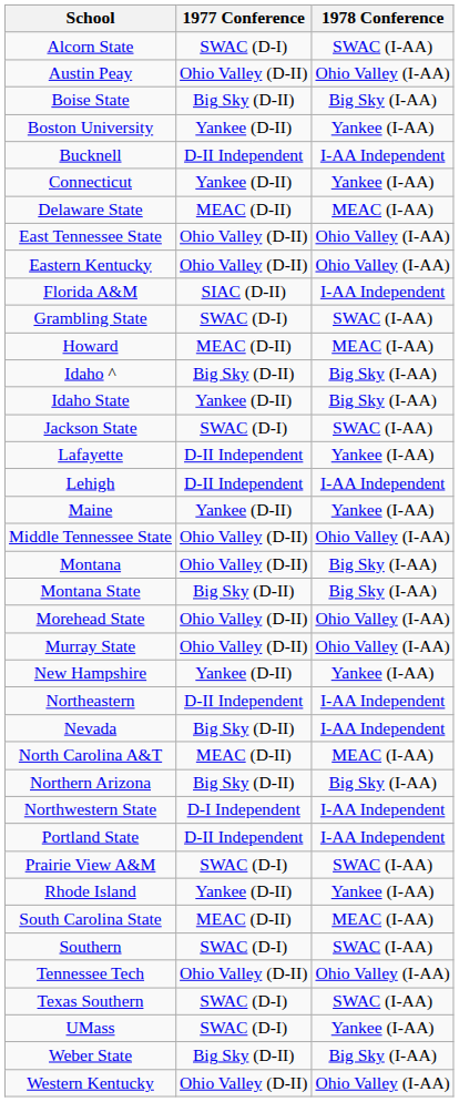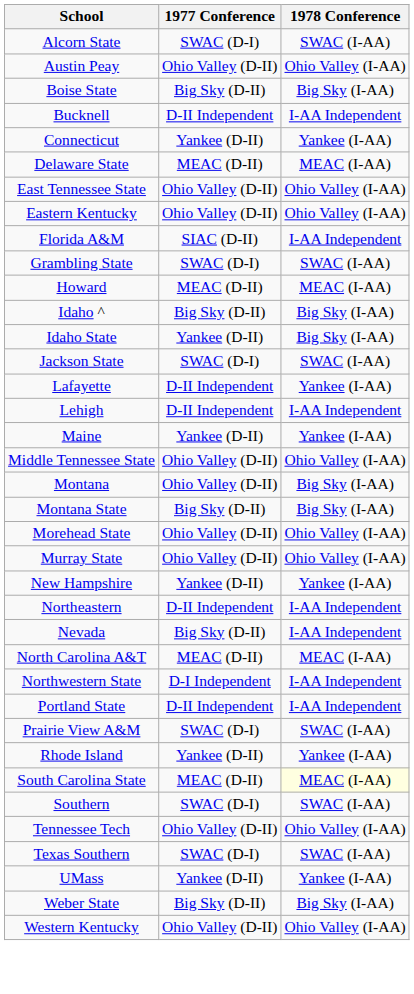 <table class="wikitable sortable">
 <tr>
 <th>School</th>
 <th>1977 Conference</th>
 <th>1978 Conference</th>
 </tr>
 <tr style="text-align:center;">
 <td><a href='#'>Alcorn State</a></td>
 <td><a href='#'>SWAC</a> (D-I)</td>
 <td><a href='#'>SWAC</a> (I-AA)</td>
 </tr>
 <tr style="text-align:center;">
 <td><a href='#'>Austin Peay</a></td>
 <td><a href='#'>Ohio Valley</a> (D-II)</td>
 <td><a href='#'>Ohio Valley</a> (I-AA)</td>
 </tr>
 <tr style="text-align:center;">
 <td><a href='#'>Boise State</a></td>
 <td><a href='#'>Big Sky</a> (D-II)</td>
 <td><a href='#'>Big Sky</a> (I-AA)</td>
-</tr>
-<tr style="text-align:center;">
-<td><a href='#'>Boston University</a></td>
-<td><a href='#'>Yankee</a> (D-II)</td>
-<td><a href='#'>Yankee</a> (I-AA)</td>
 </tr>
 <tr style="text-align:center;">
 <td><a href='#'>Bucknell</a></td>
 <td><a href='#'>D-II Independent</a></td>
 <td><a href='#'>I-AA Independent</a></td>
 </tr>
 <tr style="text-align:center;">
 <td><a href='#'>Connecticut</a></td>
 <td><a href='#'>Yankee</a> (D-II)</td>
 <td><a href='#'>Yankee</a> (I-AA)</td>
 </tr>
 <tr style="text-align:center;">
 <td><a href='#'>Delaware State</a></td>
 <td><a href='#'>MEAC</a> (D-II)</td>
 <td><a href='#'>MEAC</a> (I-AA)</td>
 </tr>
 <tr style="text-align:center;">
 <td><a href='#'>East Tennessee State</a></td>
 <td><a href='#'>Ohio Valley</a> (D-II)</td>
 <td><a href='#'>Ohio Valley</a> (I-AA)</td>
 </tr>
 <tr style="text-align:center;">
 <td><a href='#'>Eastern Kentucky</a></td>
 <td><a href='#'>Ohio Valley</a> (D-II)</td>
 <td><a href='#'>Ohio Valley</a> (I-AA)</td>
 </tr>
 <tr style="text-align:center;">
 <td><a href='#'>Florida A&M</a></td>
 <td><a href='#'>SIAC</a> (D-II)</td>
 <td><a href='#'>I-AA Independent</a></td>
 </tr>
 <tr style="text-align:center;">
 <td><a href='#'>Grambling State</a></td>
 <td><a href='#'>SWAC</a> (D-I)</td>
 <td><a href='#'>SWAC</a> (I-AA)</td>
 </tr>
 <tr style="text-align:center;">
 <td><a href='#'>Howard</a></td>
 <td><a href='#'>MEAC</a> (D-II)</td>
 <td><a href='#'>MEAC</a> (I-AA)</td>
 </tr>
 <tr style="text-align:center;">
 <td><a href='#'>Idaho</a> ^</td>
 <td><a href='#'>Big Sky</a> (D-II)</td>
 <td><a href='#'>Big Sky</a> (I-AA)</td>
 </tr>
 <tr style="text-align:center;">
 <td><a href='#'>Idaho State</a></td>
 <td><a href='#'>Yankee</a> (D-II)</td>
 <td><a href='#'>Big Sky</a> (I-AA)</td>
 </tr>
 <tr style="text-align:center;">
 <td><a href='#'>Jackson State</a></td>
 <td><a href='#'>SWAC</a> (D-I)</td>
 <td><a href='#'>SWAC</a> (I-AA)</td>
 </tr>
 <tr style="text-align:center;">
 <td><a href='#'>Lafayette</a></td>
 <td><a href='#'>D-II Independent</a></td>
 <td><a href='#'>Yankee</a> (I-AA)</td>
 </tr>
 <tr style="text-align:center;">
 <td><a href='#'>Lehigh</a></td>
 <td><a href='#'>D-II Independent</a></td>
 <td><a href='#'>I-AA Independent</a></td>
 </tr>
 <tr style="text-align:center;">
 <td><a href='#'>Maine</a></td>
 <td><a href='#'>Yankee</a> (D-II)</td>
 <td><a href='#'>Yankee</a> (I-AA)</td>
 </tr>
 <tr style="text-align:center;">
 <td><a href='#'>Middle Tennessee State</a></td>
 <td><a href='#'>Ohio Valley</a> (D-II)</td>
 <td><a href='#'>Ohio Valley</a> (I-AA)</td>
 </tr>
 <tr style="text-align:center;">
 <td><a href='#'>Montana</a></td>
 <td><a href='#'>Ohio Valley</a> (D-II)</td>
 <td><a href='#'>Big Sky</a> (I-AA)</td>
 </tr>
 <tr style="text-align:center;">
 <td><a href='#'>Montana State</a></td>
 <td><a href='#'>Big Sky</a> (D-II)</td>
 <td><a href='#'>Big Sky</a> (I-AA)</td>
 </tr>
 <tr style="text-align:center;">
 <td><a href='#'>Morehead State</a></td>
 <td><a href='#'>Ohio Valley</a> (D-II)</td>
 <td><a href='#'>Ohio Valley</a> (I-AA)</td>
 </tr>
 <tr style="text-align:center;">
 <td><a href='#'>Murray State</a></td>
 <td><a href='#'>Ohio Valley</a> (D-II)</td>
 <td><a href='#'>Ohio Valley</a> (I-AA)</td>
 </tr>
 <tr style="text-align:center;">
 <td><a href='#'>New Hampshire</a></td>
 <td><a href='#'>Yankee</a> (D-II)</td>
 <td><a href='#'>Yankee</a> (I-AA)</td>
 </tr>
 <tr style="text-align:center;">
 <td><a href='#'>Northeastern</a></td>
 <td><a href='#'>D-II Independent</a></td>
 <td><a href='#'>I-AA Independent</a></td>
 </tr>
 <tr style="text-align:center;">
 <td><a href='#'>Nevada</a></td>
 <td><a href='#'>Big Sky</a> (D-II)</td>
 <td><a href='#'>I-AA Independent</a></td>
 </tr>
 <tr style="text-align:center;">
 <td><a href='#'>North Carolina A&T</a></td>
 <td><a href='#'>MEAC</a> (D-II)</td>
 <td><a href='#'>MEAC</a> (I-AA)</td>
 </tr>
 <tr style="text-align:center;">
-<td><a href='#'>Northern Arizona</a></td>
-<td><a href='#'>Big Sky</a> (D-II)</td>
-<td><a href='#'>Big Sky</a> (I-AA)</td>
-</tr>
-<tr style="text-align:center;">
 <td><a href='#'>Northwestern State</a></td>
 <td><a href='#'>D-I Independent</a></td>
 <td><a href='#'>I-AA Independent</a></td>
 </tr>
 <tr style="text-align:center;">
 <td><a href='#'>Portland State</a></td>
 <td><a href='#'>D-II Independent</a></td>
 <td><a href='#'>I-AA Independent</a></td>
 </tr>
 <tr style="text-align:center;">
 <td><a href='#'>Prairie View A&M</a></td>
 <td><a href='#'>SWAC</a> (D-I)</td>
 <td><a href='#'>SWAC</a> (I-AA)</td>
 </tr>
 <tr style="text-align:center;">
 <td><a href='#'>Rhode Island</a></td>
 <td><a href='#'>Yankee</a> (D-II)</td>
 <td><a href='#'>Yankee</a> (I-AA)</td>
 </tr>
 <tr style="text-align:center;">
 <td><a href='#'>South Carolina State</a></td>
 <td><a href='#'>MEAC</a> (D-II)</td>
-<td><a href='#'>MEAC</a> (I-AA)</td>
+<td style="background: lightyellow;"><a href='#'>MEAC</a> (I-AA)</td>
 </tr>
 <tr style="text-align:center;">
 <td><a href='#'>Southern</a></td>
 <td><a href='#'>SWAC</a> (D-I)</td>
 <td><a href='#'>SWAC</a> (I-AA)</td>
 </tr>
 <tr style="text-align:center;">
 <td><a href='#'>Tennessee Tech</a></td>
 <td><a href='#'>Ohio Valley</a> (D-II)</td>
 <td><a href='#'>Ohio Valley</a> (I-AA)</td>
 </tr>
 <tr style="text-align:center;">
 <td><a href='#'>Texas Southern</a></td>
 <td><a href='#'>SWAC</a> (D-I)</td>
 <td><a href='#'>SWAC</a> (I-AA)</td>
 </tr>
 <tr style="text-align:center;">
 <td><a href='#'>UMass</a></td>
-<td><a href='#'>SWAC</a> (D-I)</td>
+<td><a href='#'>Yankee</a> (D-II)</td>
 <td><a href='#'>Yankee</a> (I-AA)</td>
 </tr>
 <tr style="text-align:center;">
 <td><a href='#'>Weber State</a></td>
 <td><a href='#'>Big Sky</a> (D-II)</td>
 <td><a href='#'>Big Sky</a> (I-AA)</td>
 </tr>
 <tr style="text-align:center;">
 <td><a href='#'>Western Kentucky</a></td>
 <td><a href='#'>Ohio Valley</a> (D-II)</td>
 <td><a href='#'>Ohio Valley</a> (I-AA)</td>
 </tr>
 </table>
